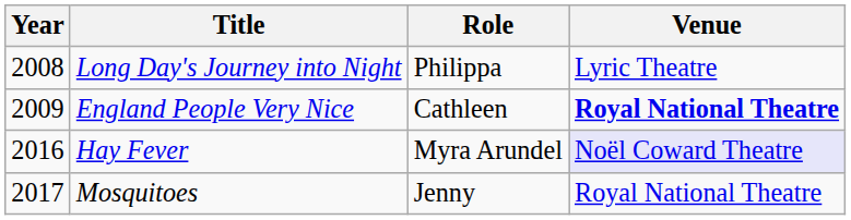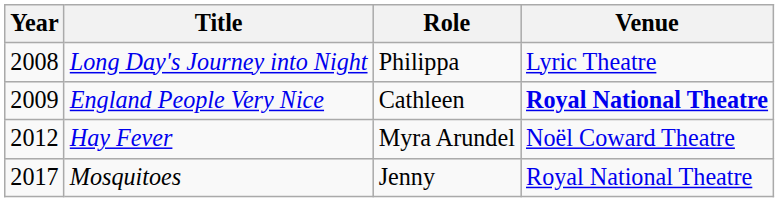 <table class="wikitable sortable">
 <tr>
 <th scope="col">Year</th>
 <th scope="col">Title</th>
 <th scope="col">Role</th>
 <th scope="col">Venue</th>
 </tr>
 <tr>
 <td>2008</td>
 <td><em><a href='#'>Long Day's Journey into Night</a></em></td>
 <td>Philippa</td>
 <td><a href='#'>Lyric Theatre</a></td>
 </tr>
 <tr>
 <td>2009</td>
 <td><em><a href='#'>England People Very Nice</a></em></td>
 <td>Cathleen</td>
 <td><strong><a href='#'>Royal National Theatre</a></strong></td>
 </tr>
 <tr>
-<td>2016</td>
+<td>2012</td>
 <td><em><a href='#'>Hay Fever</a></em></td>
 <td>Myra Arundel</td>
-<td style="background: lavender;"><a href='#'>Noël Coward Theatre</a></td>
+<td><a href='#'>Noël Coward Theatre</a></td>
 </tr>
 <tr>
 <td>2017</td>
 <td><em>Mosquitoes</em></td>
 <td>Jenny</td>
 <td><a href='#'>Royal National Theatre</a></td>
 </tr>
 </table>
